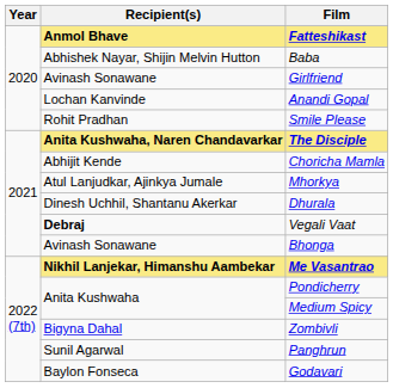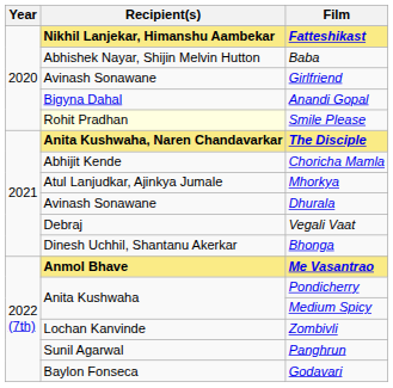 <table class="wikitable">
 <tr>
 <th>Year</th>
 <th>Recipient(s)</th>
 <th>Film</th>
 </tr>
 <tr>
 <td rowspan="5">2020</td>
-<td style="background:#FAEB86;"><strong>Anmol Bhave</strong></td>
+<td style="background:#FAEB86;"><strong>Nikhil Lanjekar, Himanshu Aambekar</strong></td>
 <td style="background:#FAEB86;"><strong><em><a href='#'>Fatteshikast</a></em></strong></td>
 </tr>
 <tr>
 <td>Abhishek Nayar, Shijin Melvin Hutton</td>
 <td><em>Baba</em></td>
 </tr>
 <tr>
 <td>Avinash Sonawane</td>
 <td><a href='#'><em>Girlfriend</em></a></td>
 </tr>
 <tr>
-<td>Lochan Kanvinde</td>
+<td><a href='#'>Bigyna Dahal</a></td>
 <td><em><a href='#'>Anandi Gopal</a></em></td>
 </tr>
 <tr>
-<td>Rohit Pradhan</td>
+<td style="background: lightyellow;">Rohit Pradhan</td>
 <td><em><a href='#'>Smile Please</a></em></td>
 </tr>
 <tr>
 <td rowspan="6">2021</td>
 <td style="background:#FAEB86;"><strong>Anita Kushwaha, Naren Chandavarkar</strong></td>
 <td style="background:#FAEB86;"><strong><em><a href='#'>The Disciple</a></em></strong></td>
 </tr>
 <tr>
 <td>Abhijit Kende</td>
 <td><em><a href='#'>Choricha Mamla</a></em></td>
 </tr>
 <tr>
 <td>Atul Lanjudkar, Ajinkya Jumale</td>
 <td><em><a href='#'>Mhorkya</a></em></td>
 </tr>
 <tr>
-<td>Dinesh Uchhil, Shantanu Akerkar</td>
+<td>Avinash Sonawane</td>
 <td><em><a href='#'>Dhurala</a></em></td>
 </tr>
 <tr>
-<td><strong>Debraj</strong></td>
+<td>Debraj</td>
 <td><em>Vegali Vaat</em></td>
 </tr>
 <tr>
-<td>Avinash Sonawane</td>
+<td>Dinesh Uchhil, Shantanu Akerkar</td>
 <td><em><a href='#'>Bhonga</a></em></td>
 </tr>
 <tr>
 <td rowspan="6">2022<br><a href='#'>(7th)</a></td>
-<td style="background:#FAEB86;"><strong>Nikhil Lanjekar, Himanshu Aambekar</strong></td>
+<td style="background:#FAEB86;"><strong>Anmol Bhave</strong></td>
 <td style="background:#FAEB86;"><strong><em><a href='#'>Me Vasantrao</a></em></strong></td>
 </tr>
 <tr>
 <td rowspan="2">Anita Kushwaha</td>
 <td><em><a href='#'>Pondicherry</a></em></td>
 </tr>
 <tr>
 <td><em><a href='#'>Medium Spicy</a></em></td>
 </tr>
 <tr>
-<td><a href='#'>Bigyna Dahal</a></td>
+<td>Lochan Kanvinde</td>
 <td><em><a href='#'>Zombivli</a></em></td>
 </tr>
 <tr>
 <td>Sunil Agarwal</td>
 <td><em><a href='#'>Panghrun</a></em></td>
 </tr>
 <tr>
 <td>Baylon Fonseca</td>
 <td><a href='#'><em>Godavari</em></a></td>
 </tr>
 </table>
